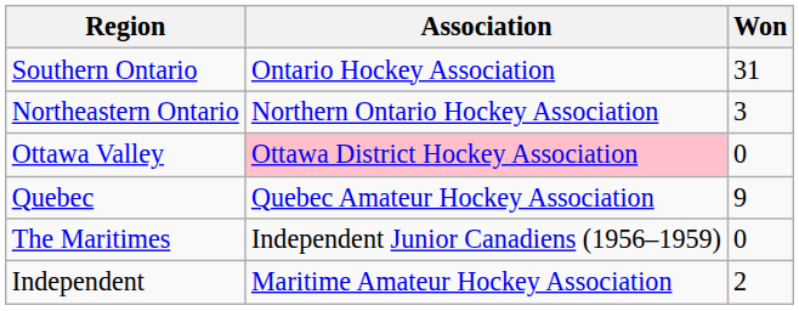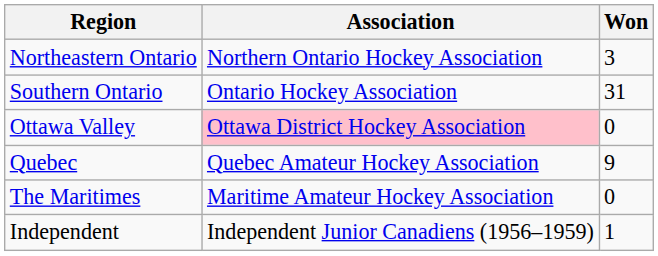 <table class="wikitable">
 <tr>
 <th>Region</th>
 <th>Association</th>
 <th>Won</th>
 </tr>
 <tr>
+<td><a href='#'>Northeastern Ontario</a></td>
+<td><a href='#'>Northern Ontario Hockey Association</a></td>
+<td>3</td>
+</tr>
+<tr>
 <td><a href='#'>Southern Ontario</a></td>
 <td><a href='#'>Ontario Hockey Association</a></td>
 <td>31</td>
-</tr>
-<tr>
-<td><a href='#'>Northeastern Ontario</a></td>
-<td><a href='#'>Northern Ontario Hockey Association</a></td>
-<td>3</td>
 </tr>
 <tr>
 <td><a href='#'>Ottawa Valley</a></td>
 <td style="background: pink;"><a href='#'>Ottawa District Hockey Association</a></td>
 <td>0</td>
 </tr>
 <tr>
 <td><a href='#'>Quebec</a></td>
 <td><a href='#'>Quebec Amateur Hockey Association</a></td>
 <td>9</td>
 </tr>
 <tr>
 <td><a href='#'>The Maritimes</a></td>
-<td>Independent <a href='#'>Junior Canadiens</a> (1956–1959)</td>
+<td><a href='#'>Maritime Amateur Hockey Association</a></td>
 <td>0</td>
 </tr>
 <tr>
 <td>Independent</td>
-<td><a href='#'>Maritime Amateur Hockey Association</a></td>
-<td>2</td>
+<td>Independent <a href='#'>Junior Canadiens</a> (1956–1959)</td>
+<td>1</td>
 </tr>
 </table>
